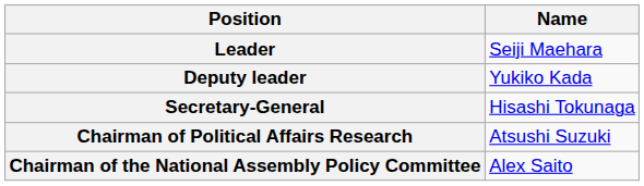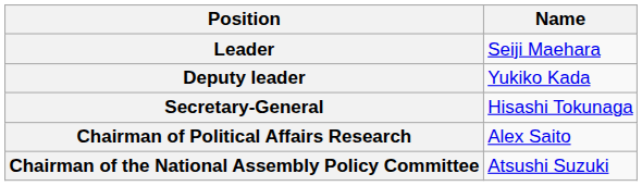 <table class="wikitable sortable">
 <tr>
 <th scope="col">Position</th>
 <th scope="col">Name</th>
 </tr>
 <tr>
 <th>Leader</th>
 <td><a href='#'>Seiji Maehara</a></td>
 </tr>
 <tr>
 <th>Deputy leader</th>
 <td><a href='#'>Yukiko Kada</a></td>
 </tr>
 <tr>
 <th>Secretary-General</th>
 <td><a href='#'>Hisashi Tokunaga</a></td>
 </tr>
 <tr>
 <th>Chairman of Political Affairs Research</th>
-<td><a href='#'>Atsushi Suzuki</a></td>
+<td><a href='#'>Alex Saito</a></td>
 </tr>
 <tr>
 <th>Chairman of the National Assembly Policy Committee</th>
-<td><a href='#'>Alex Saito</a></td>
+<td><a href='#'>Atsushi Suzuki</a></td>
 </tr>
 </table>
